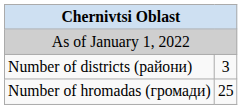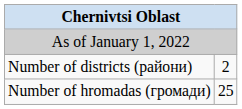 <table class="wikitable">
 <tr>
 <td colspan="2" style="background:#CEE0F2; color:black; text-align:center;"><strong>Chernivtsi Oblast</strong></td>
 </tr>
 <tr>
 <td colspan="2" style="background:#CFCFCF; color:black; text-align:center;">As of January 1, 2022</td>
 </tr>
 <tr>
 <td>Number of districts (райони)</td>
-<td align="center">3</td>
+<td align="center">2</td>
 </tr>
 <tr>
 <td>Number of hromadas (громади)</td>
 <td align="center">25</td>
 </tr>
 </table>
